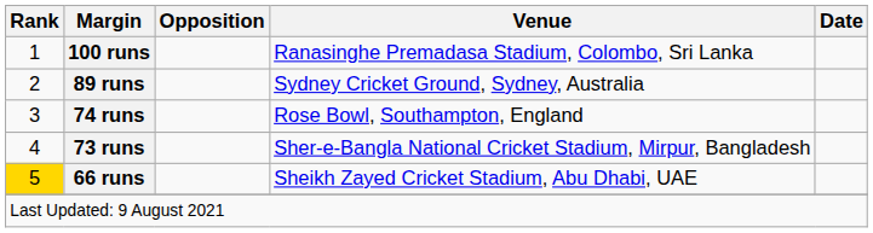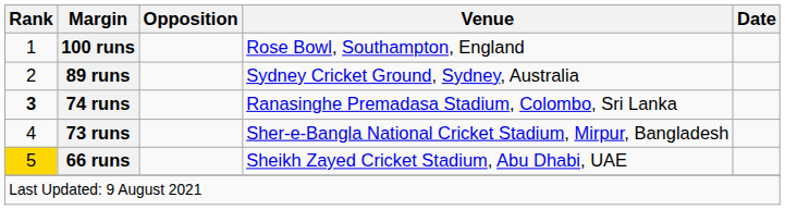 <table class="wikitable plainrowheaders sortable">
 <tr>
 <th scope=col>Rank</th>
 <th scope=col>Margin</th>
 <th scope=col>Opposition</th>
 <th scope=col>Venue</th>
 <th scope=col>Date</th>
 </tr>
 <tr>
 <td align=center>1</td>
 <th scope=row style=text-align:center;>100 runs</th>
 <td></td>
-<td><a href='#'>Ranasinghe Premadasa Stadium</a>, <a href='#'>Colombo</a>, Sri Lanka</td>
+<td><a href='#'>Rose Bowl</a>, <a href='#'>Southampton</a>, England</td>
 <td></td>
 </tr>
 <tr>
 <td align=center>2</td>
 <th scope=row style=text-align:center;>89 runs</th>
 <td></td>
 <td><a href='#'>Sydney Cricket Ground</a>, <a href='#'>Sydney</a>, Australia</td>
 <td> </td>
 </tr>
 <tr>
-<td align=center>3</td>
+<td align=center><strong>3</strong></td>
 <th scope=row style=text-align:center;>74 runs</th>
 <td></td>
-<td><a href='#'>Rose Bowl</a>, <a href='#'>Southampton</a>, England</td>
+<td><a href='#'>Ranasinghe Premadasa Stadium</a>, <a href='#'>Colombo</a>, Sri Lanka</td>
 <td> </td>
 </tr>
 <tr>
 <td align=center>4</td>
 <th scope=row style=text-align:center;>73 runs</th>
 <td></td>
 <td><a href='#'>Sher-e-Bangla National Cricket Stadium</a>, <a href='#'>Mirpur</a>, Bangladesh</td>
 <td> </td>
 </tr>
 <tr>
 <td align=center style="background: gold;">5</td>
 <th scope=row style=text-align:center;>66 runs</th>
 <td></td>
 <td><a href='#'>Sheikh Zayed Cricket Stadium</a>, <a href='#'>Abu Dhabi</a>, UAE</td>
 <td></td>
 </tr>
 <tr>
 </tr>
 <tr class=sortbottom>
 <td colspan=5><small>Last Updated: 9 August 2021</small></td>
 </tr>
 </table>
